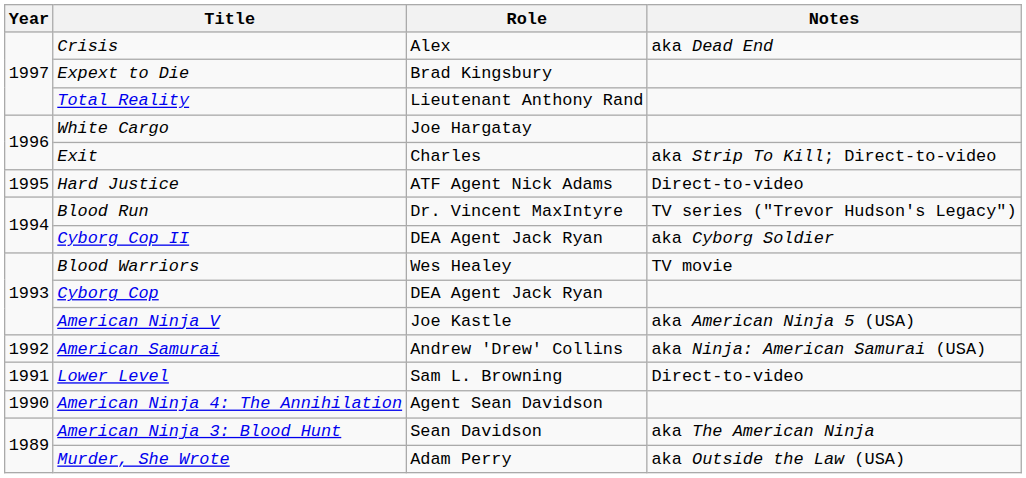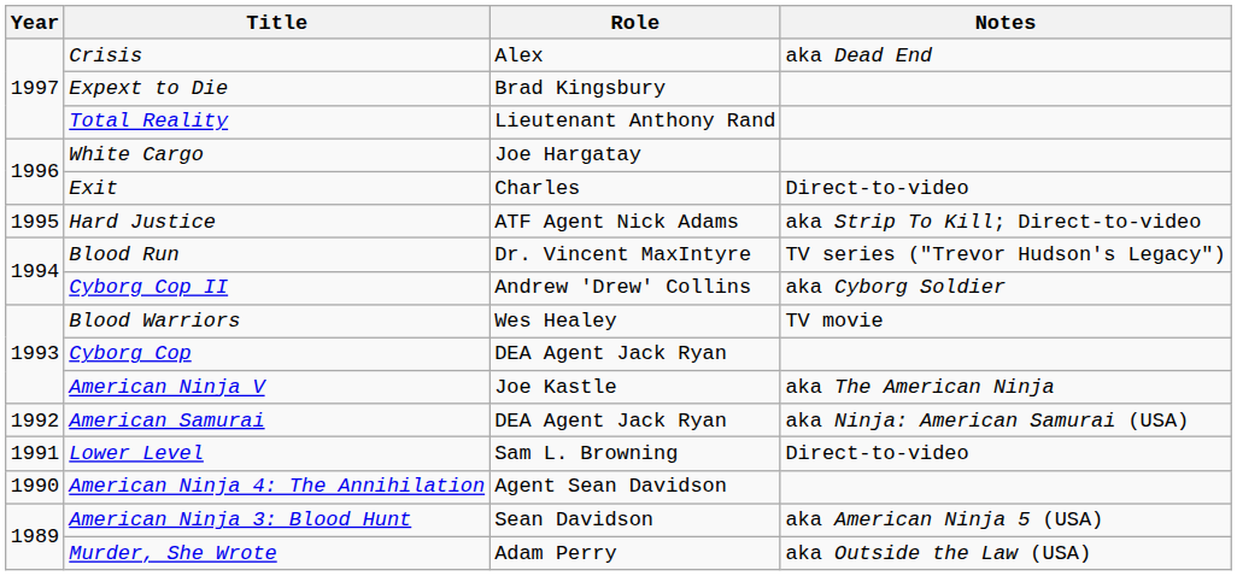 <table class="wikitable sortable">
 <tr>
 <th>Year</th>
 <th>Title</th>
 <th>Role</th>
 <th>Notes</th>
 </tr>
 <tr>
 <td rowspan=3>1997</td>
 <td><em>Crisis</em></td>
 <td>Alex</td>
 <td>aka <em>Dead End</em></td>
 </tr>
 <tr>
 <td><em>Expext to Die</em></td>
 <td>Brad Kingsbury</td>
 <td></td>
 </tr>
 <tr>
 <td><em><a href='#'>Total Reality</a></em></td>
 <td>Lieutenant Anthony Rand</td>
 <td></td>
 </tr>
 <tr>
 <td rowspan=2>1996</td>
 <td><em>White Cargo</em></td>
 <td>Joe Hargatay</td>
 <td></td>
 </tr>
 <tr>
 <td><em>Exit</em></td>
 <td>Charles</td>
-<td>aka <em>Strip To Kill</em>; Direct-to-video</td>
+<td>Direct-to-video</td>
 </tr>
 <tr>
 <td>1995</td>
 <td><em>Hard Justice</em></td>
 <td>ATF Agent Nick Adams</td>
-<td>Direct-to-video</td>
+<td>aka <em>Strip To Kill</em>; Direct-to-video</td>
 </tr>
 <tr>
 <td rowspan=2>1994</td>
 <td><em>Blood Run</em></td>
 <td>Dr. Vincent MaxIntyre</td>
 <td>TV series ("Trevor Hudson's Legacy")</td>
 </tr>
 <tr>
 <td><em><a href='#'>Cyborg Cop II</a></em></td>
-<td>DEA Agent Jack Ryan</td>
+<td>Andrew 'Drew' Collins</td>
 <td>aka <em>Cyborg Soldier</em></td>
 </tr>
 <tr>
 <td rowspan=3>1993</td>
 <td><em>Blood Warriors</em></td>
 <td>Wes Healey</td>
 <td>TV movie</td>
 </tr>
 <tr>
 <td><em><a href='#'>Cyborg Cop</a></em></td>
 <td>DEA Agent Jack Ryan</td>
 <td></td>
 </tr>
 <tr>
 <td><em><a href='#'>American Ninja V</a></em></td>
 <td>Joe Kastle</td>
-<td>aka <em>American Ninja 5</em> (USA)</td>
+<td>aka <em>The American Ninja</em></td>
 </tr>
 <tr>
 <td>1992</td>
 <td><em><a href='#'>American Samurai</a></em></td>
-<td>Andrew 'Drew' Collins</td>
+<td>DEA Agent Jack Ryan</td>
 <td>aka <em>Ninja: American Samurai</em> (USA)</td>
 </tr>
 <tr>
 <td>1991</td>
 <td><em><a href='#'>Lower Level</a></em></td>
 <td>Sam L. Browning</td>
 <td>Direct-to-video</td>
 </tr>
 <tr>
 <td>1990</td>
 <td><em><a href='#'>American Ninja 4: The Annihilation</a></em></td>
 <td>Agent Sean Davidson</td>
 <td></td>
 </tr>
 <tr>
 <td rowspan=2>1989</td>
 <td><em><a href='#'>American Ninja 3: Blood Hunt</a></em></td>
 <td>Sean Davidson</td>
-<td>aka <em>The American Ninja</em></td>
+<td>aka <em>American Ninja 5</em> (USA)</td>
 </tr>
 <tr>
 <td><em><a href='#'>Murder, She Wrote</a></em></td>
 <td>Adam Perry</td>
 <td>aka <em>Outside the Law</em> (USA)</td>
 </tr>
 </table>
